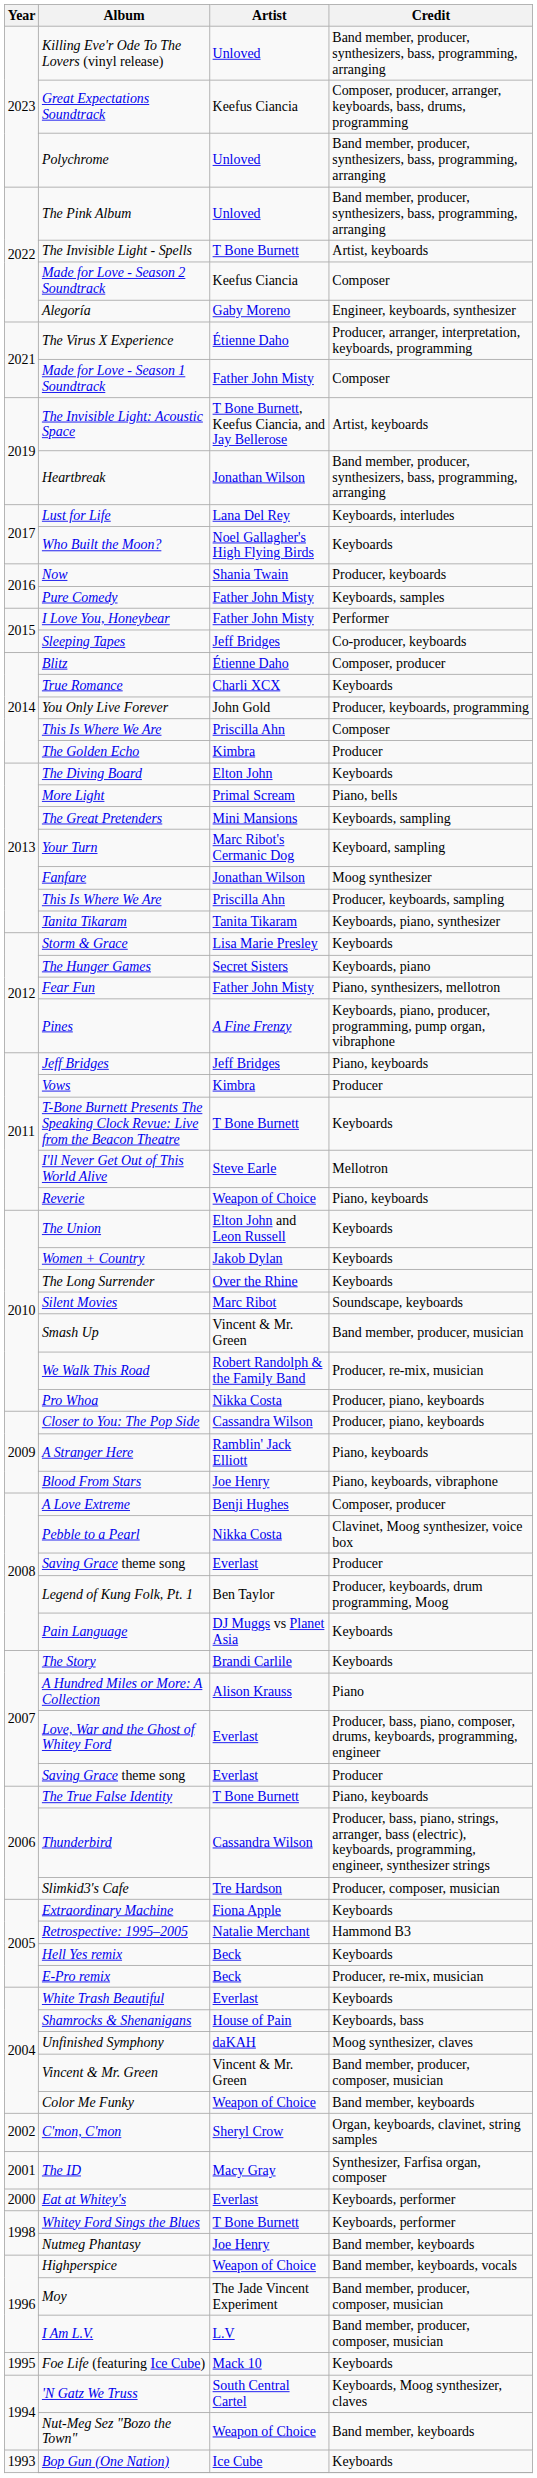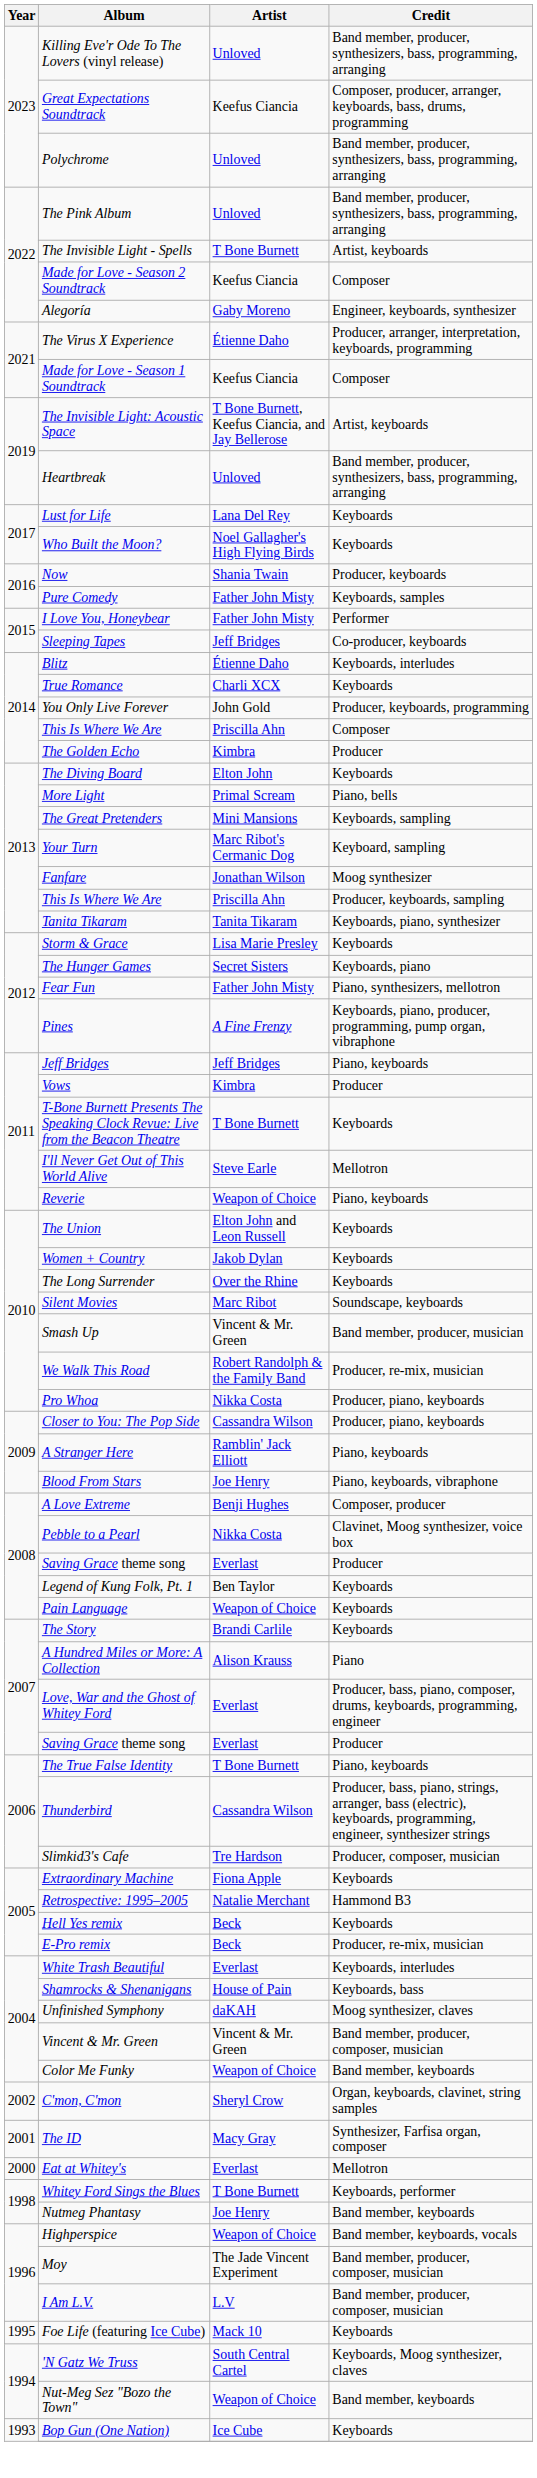 <table class="wikitable">
 <tr>
 <th>Year</th>
 <th>Album</th>
 <th>Artist</th>
 <th>Credit</th>
 </tr>
 <tr>
 <td rowspan="3">2023</td>
 <td><em>Killing Eve'r Ode To The Lovers</em> (vinyl release)</td>
 <td><a href='#'>Unloved</a></td>
 <td>Band member, producer, synthesizers, bass, programming, arranging</td>
 </tr>
 <tr>
 <td><em><a href='#'>Great Expectations Soundtrack</a></em></td>
 <td>Keefus Ciancia</td>
 <td>Composer, producer, arranger, keyboards, bass, drums, programming</td>
 </tr>
 <tr>
 <td><em>Polychrome</em></td>
 <td><a href='#'>Unloved</a></td>
 <td>Band member, producer, synthesizers, bass, programming, arranging</td>
 </tr>
 <tr>
 <td rowspan="4">2022</td>
 <td><em>The Pink Album</em></td>
 <td><a href='#'>Unloved</a></td>
 <td>Band member, producer, synthesizers, bass, programming, arranging</td>
 </tr>
 <tr>
 <td><em>The Invisible Light - Spells</em></td>
 <td><a href='#'>T Bone Burnett</a></td>
 <td>Artist, keyboards</td>
 </tr>
 <tr>
 <td><em><a href='#'>Made for Love - Season 2 Soundtrack</a></em></td>
 <td>Keefus Ciancia</td>
 <td>Composer</td>
 </tr>
 <tr>
 <td><em>Alegoría</em></td>
 <td><a href='#'>Gaby Moreno</a></td>
 <td>Engineer, keyboards, synthesizer</td>
 </tr>
 <tr>
 <td rowspan="2">2021</td>
 <td><em>The Virus X Experience</em></td>
 <td><a href='#'>Étienne Daho</a></td>
 <td>Producer, arranger, interpretation, keyboards, programming</td>
 </tr>
 <tr>
 <td><em><a href='#'>Made for Love - Season 1 Soundtrack</a></em></td>
-<td><a href='#'>Father John Misty</a></td>
+<td>Keefus Ciancia</td>
 <td>Composer</td>
 </tr>
 <tr>
 <td rowspan="2">2019</td>
 <td><em><a href='#'>The Invisible Light: Acoustic Space</a></em></td>
 <td><a href='#'>T Bone Burnett</a>, Keefus Ciancia, and <a href='#'>Jay Bellerose</a></td>
 <td>Artist, keyboards</td>
 </tr>
 <tr>
 <td><em>Heartbreak</em></td>
-<td><a href='#'>Jonathan Wilson</a></td>
+<td><a href='#'>Unloved</a></td>
 <td>Band member, producer, synthesizers, bass, programming, arranging</td>
 </tr>
 <tr>
 <td rowspan="2">2017</td>
 <td><em><a href='#'>Lust for Life</a></em></td>
 <td><a href='#'>Lana Del Rey</a></td>
-<td>Keyboards, interludes</td>
+<td>Keyboards</td>
 </tr>
 <tr>
 <td><em><a href='#'>Who Built the Moon?</a></em></td>
 <td><a href='#'>Noel Gallagher's High Flying Birds</a></td>
 <td>Keyboards</td>
 </tr>
 <tr>
 <td rowspan="2">2016</td>
 <td><em><a href='#'>Now</a></em></td>
 <td><a href='#'>Shania Twain</a></td>
 <td>Producer, keyboards</td>
 </tr>
 <tr>
 <td><em><a href='#'>Pure Comedy</a></em></td>
 <td><a href='#'>Father John Misty</a></td>
 <td>Keyboards, samples</td>
 </tr>
 <tr>
 <td rowspan="2">2015</td>
 <td><em><a href='#'>I Love You, Honeybear</a></em></td>
 <td><a href='#'>Father John Misty</a></td>
 <td>Performer</td>
 </tr>
 <tr>
 <td><em><a href='#'>Sleeping Tapes</a></em></td>
 <td><a href='#'>Jeff Bridges</a></td>
 <td>Co-producer, keyboards</td>
 </tr>
 <tr>
 <td rowspan="5">2014</td>
 <td><em><a href='#'>Blitz</a></em></td>
 <td><a href='#'>Étienne Daho</a></td>
-<td>Composer, producer</td>
+<td>Keyboards, interludes</td>
 </tr>
 <tr>
 <td><em><a href='#'>True Romance</a></em></td>
 <td><a href='#'>Charli XCX</a></td>
 <td>Keyboards</td>
 </tr>
 <tr>
 <td><em>You Only Live Forever</em></td>
 <td>John Gold</td>
 <td>Producer, keyboards, programming</td>
 </tr>
 <tr>
 <td><em><a href='#'>This Is Where We Are</a></em></td>
 <td><a href='#'>Priscilla Ahn</a></td>
 <td>Composer</td>
 </tr>
 <tr>
 <td><em><a href='#'>The Golden Echo</a></em></td>
 <td><a href='#'>Kimbra</a></td>
 <td>Producer</td>
 </tr>
 <tr>
 <td rowspan="7">2013</td>
 <td><em><a href='#'>The Diving Board</a></em></td>
 <td><a href='#'>Elton John</a></td>
 <td>Keyboards</td>
 </tr>
 <tr>
 <td><em><a href='#'>More Light</a></em></td>
 <td><a href='#'>Primal Scream</a></td>
 <td>Piano, bells</td>
 </tr>
 <tr>
 <td><em><a href='#'>The Great Pretenders</a></em></td>
 <td><a href='#'>Mini Mansions</a></td>
 <td>Keyboards, sampling</td>
 </tr>
 <tr>
 <td><em><a href='#'>Your Turn</a></em></td>
 <td><a href='#'>Marc Ribot's Cermanic Dog</a></td>
 <td>Keyboard, sampling</td>
 </tr>
 <tr>
 <td><em><a href='#'>Fanfare</a></em></td>
 <td><a href='#'>Jonathan Wilson</a></td>
 <td>Moog synthesizer</td>
 </tr>
 <tr>
 <td><em><a href='#'>This Is Where We Are</a></em></td>
 <td><a href='#'>Priscilla Ahn</a></td>
 <td>Producer, keyboards, sampling</td>
 </tr>
 <tr>
 <td><em><a href='#'>Tanita Tikaram</a></em></td>
 <td><a href='#'>Tanita Tikaram</a></td>
 <td>Keyboards, piano, synthesizer</td>
 </tr>
 <tr>
 <td rowspan="4">2012</td>
 <td><em><a href='#'>Storm & Grace</a></em></td>
 <td><a href='#'>Lisa Marie Presley</a></td>
 <td>Keyboards</td>
 </tr>
 <tr>
 <td><em><a href='#'>The Hunger Games</a></em></td>
 <td><a href='#'>Secret Sisters</a></td>
 <td>Keyboards, piano</td>
 </tr>
 <tr>
 <td><em><a href='#'>Fear Fun</a></em></td>
 <td><a href='#'>Father John Misty</a></td>
 <td>Piano, synthesizers, mellotron</td>
 </tr>
 <tr>
 <td><em><a href='#'>Pines</a></em></td>
 <td><em><a href='#'>A Fine Frenzy</a></em></td>
 <td>Keyboards, piano, producer, programming, pump organ, vibraphone</td>
 </tr>
 <tr>
 <td rowspan="5">2011</td>
 <td><em><a href='#'>Jeff Bridges</a></em></td>
 <td><a href='#'>Jeff Bridges</a></td>
 <td>Piano, keyboards</td>
 </tr>
 <tr>
 <td><em><a href='#'>Vows</a></em></td>
 <td><a href='#'>Kimbra</a></td>
 <td>Producer</td>
 </tr>
 <tr>
 <td><em><a href='#'>T-Bone Burnett Presents The Speaking Clock Revue: Live from the Beacon Theatre</a></em></td>
 <td><a href='#'>T Bone Burnett</a></td>
 <td>Keyboards</td>
 </tr>
 <tr>
 <td><em><a href='#'>I'll Never Get Out of This World Alive</a></em></td>
 <td><a href='#'>Steve Earle</a></td>
 <td>Mellotron</td>
 </tr>
 <tr>
 <td><em><a href='#'>Reverie</a></em></td>
 <td><a href='#'>Weapon of Choice</a></td>
 <td>Piano, keyboards</td>
 </tr>
 <tr>
 <td rowspan="7">2010</td>
 <td><em><a href='#'>The Union</a></em></td>
 <td><a href='#'>Elton John</a> and <a href='#'>Leon Russell</a></td>
 <td>Keyboards</td>
 </tr>
 <tr>
 <td><em><a href='#'>Women + Country</a></em></td>
 <td><a href='#'>Jakob Dylan</a></td>
 <td>Keyboards</td>
 </tr>
 <tr>
 <td><em>The Long Surrender</em></td>
 <td><a href='#'>Over the Rhine</a></td>
 <td>Keyboards</td>
 </tr>
 <tr>
 <td><em><a href='#'>Silent Movies</a></em></td>
 <td><a href='#'>Marc Ribot</a></td>
 <td>Soundscape, keyboards</td>
 </tr>
 <tr>
 <td><em>Smash Up</em></td>
 <td>Vincent & Mr. Green</td>
 <td>Band member, producer, musician</td>
 </tr>
 <tr>
 <td><em><a href='#'>We Walk This Road</a></em></td>
 <td><a href='#'>Robert Randolph & the Family Band</a></td>
 <td>Producer, re-mix, musician</td>
 </tr>
 <tr>
 <td><em><a href='#'>Pro Whoa</a></em></td>
 <td><a href='#'>Nikka Costa</a></td>
 <td>Producer, piano, keyboards</td>
 </tr>
 <tr>
 <td rowspan="3">2009</td>
 <td><em><a href='#'>Closer to You: The Pop Side</a></em></td>
 <td><a href='#'>Cassandra Wilson</a></td>
 <td>Producer, piano, keyboards</td>
 </tr>
 <tr>
 <td><em><a href='#'>A Stranger Here</a></em></td>
 <td><a href='#'>Ramblin' Jack Elliott</a></td>
 <td>Piano, keyboards</td>
 </tr>
 <tr>
 <td><em><a href='#'>Blood From Stars</a></em></td>
 <td><a href='#'>Joe Henry</a></td>
 <td>Piano, keyboards, vibraphone</td>
 </tr>
 <tr>
 <td rowspan="5">2008</td>
 <td><em><a href='#'>A Love Extreme</a></em></td>
 <td><a href='#'>Benji Hughes</a></td>
 <td>Composer, producer</td>
 </tr>
 <tr>
 <td><em><a href='#'>Pebble to a Pearl</a></em></td>
 <td><a href='#'>Nikka Costa</a></td>
 <td>Clavinet, Moog synthesizer, voice box</td>
 </tr>
 <tr>
 <td><em><a href='#'>Saving Grace</a></em> theme song</td>
 <td><a href='#'>Everlast</a></td>
 <td>Producer</td>
 </tr>
 <tr>
 <td><em>Legend of Kung Folk, Pt. 1</em></td>
 <td>Ben Taylor</td>
-<td>Producer, keyboards, drum programming, Moog</td>
+<td>Keyboards</td>
 </tr>
 <tr>
 <td><em><a href='#'>Pain Language</a></em></td>
-<td><a href='#'>DJ Muggs</a> vs <a href='#'>Planet Asia</a></td>
+<td><a href='#'>Weapon of Choice</a></td>
 <td>Keyboards</td>
 </tr>
 <tr>
 <td rowspan="4">2007</td>
 <td><em><a href='#'>The Story</a></em></td>
 <td><a href='#'>Brandi Carlile</a></td>
 <td>Keyboards</td>
 </tr>
 <tr>
 <td><em><a href='#'>A Hundred Miles or More: A Collection</a></em></td>
 <td><a href='#'>Alison Krauss</a></td>
 <td>Piano</td>
 </tr>
 <tr>
 <td><em><a href='#'>Love, War and the Ghost of Whitey Ford</a></em></td>
 <td><a href='#'>Everlast</a></td>
 <td>Producer, bass, piano, composer, drums, keyboards, programming, engineer</td>
 </tr>
 <tr>
 <td><em><a href='#'>Saving Grace</a></em> theme song</td>
 <td><a href='#'>Everlast</a></td>
 <td>Producer</td>
 </tr>
 <tr>
 <td rowspan="3">2006</td>
 <td><em><a href='#'>The True False Identity</a></em></td>
 <td><a href='#'>T Bone Burnett</a></td>
 <td>Piano, keyboards</td>
 </tr>
 <tr>
 <td><em><a href='#'>Thunderbird</a></em></td>
 <td><a href='#'>Cassandra Wilson</a></td>
 <td>Producer, bass, piano, strings, arranger, bass (electric), keyboards, programming, engineer, synthesizer strings</td>
 </tr>
 <tr>
 <td><em>Slimkid3's Cafe</em></td>
 <td><a href='#'>Tre Hardson</a></td>
 <td>Producer, composer, musician</td>
 </tr>
 <tr>
 <td rowspan="4">2005</td>
 <td><em><a href='#'>Extraordinary Machine</a></em></td>
 <td><a href='#'>Fiona Apple</a></td>
 <td>Keyboards</td>
 </tr>
 <tr>
 <td><em><a href='#'>Retrospective: 1995–2005</a></em></td>
 <td><a href='#'>Natalie Merchant</a></td>
 <td>Hammond B3</td>
 </tr>
 <tr>
 <td><em><a href='#'>Hell Yes remix</a></em></td>
 <td><a href='#'>Beck</a></td>
 <td>Keyboards</td>
 </tr>
 <tr>
 <td><em><a href='#'>E-Pro remix</a></em></td>
 <td><a href='#'>Beck</a></td>
 <td>Producer, re-mix, musician</td>
 </tr>
 <tr>
 <td rowspan="5">2004</td>
 <td><em><a href='#'>White Trash Beautiful</a></em></td>
 <td><a href='#'>Everlast</a></td>
-<td>Keyboards</td>
+<td>Keyboards, interludes</td>
 </tr>
 <tr>
 <td><em><a href='#'>Shamrocks & Shenanigans</a></em></td>
 <td><a href='#'>House of Pain</a></td>
 <td>Keyboards, bass</td>
 </tr>
 <tr>
 <td><em>Unfinished Symphony</em></td>
 <td><a href='#'>daKAH</a></td>
 <td>Moog synthesizer, claves</td>
 </tr>
 <tr>
 <td><em>Vincent & Mr. Green</em></td>
 <td>Vincent & Mr. Green</td>
 <td>Band member, producer, composer, musician</td>
 </tr>
 <tr>
 <td><em>Color Me Funky</em></td>
 <td><a href='#'>Weapon of Choice</a></td>
 <td>Band member, keyboards</td>
 </tr>
 <tr>
 <td rowspan="1">2002</td>
 <td><em><a href='#'>C'mon, C'mon</a></em></td>
 <td><a href='#'>Sheryl Crow</a></td>
 <td>Organ, keyboards, clavinet, string samples</td>
 </tr>
 <tr>
 <td rowspan="1">2001</td>
 <td><em><a href='#'>The ID</a></em></td>
 <td><a href='#'>Macy Gray</a></td>
 <td>Synthesizer, Farfisa organ, composer</td>
 </tr>
 <tr>
 <td rowspan="1">2000</td>
 <td><em><a href='#'>Eat at Whitey's</a></em></td>
 <td><a href='#'>Everlast</a></td>
-<td>Keyboards, performer</td>
+<td>Mellotron</td>
 </tr>
 <tr>
 <td rowspan="2">1998</td>
 <td><em><a href='#'>Whitey Ford Sings the Blues</a></em></td>
 <td><a href='#'>T Bone Burnett</a></td>
 <td>Keyboards, performer</td>
 </tr>
 <tr>
 <td><em>Nutmeg Phantasy</em></td>
 <td><a href='#'>Joe Henry</a></td>
 <td>Band member, keyboards</td>
 </tr>
 <tr>
 <td rowspan="3">1996</td>
 <td><em>Highperspice</em></td>
 <td><a href='#'>Weapon of Choice</a></td>
 <td>Band member, keyboards, vocals</td>
 </tr>
 <tr>
 <td><em>Moy</em></td>
 <td>The Jade Vincent Experiment</td>
 <td>Band member, producer, composer, musician</td>
 </tr>
 <tr>
 <td><em><a href='#'>I Am L.V.</a></em></td>
 <td><a href='#'>L.V</a></td>
 <td>Band member, producer, composer, musician</td>
 </tr>
 <tr>
 <td rowspan="1">1995</td>
 <td><em>Foe Life</em> (featuring <a href='#'>Ice Cube</a>)</td>
 <td><a href='#'>Mack 10</a></td>
 <td>Keyboards</td>
 </tr>
 <tr>
 <td rowspan="2">1994</td>
 <td><em><a href='#'>'N Gatz We Truss</a></em></td>
 <td><a href='#'>South Central Cartel</a></td>
 <td>Keyboards, Moog synthesizer, claves</td>
 </tr>
 <tr>
 <td><em>Nut-Meg Sez "Bozo the Town"</em></td>
 <td><a href='#'>Weapon of Choice</a></td>
 <td>Band member, keyboards</td>
 </tr>
 <tr>
 <td rowspan="2">1993</td>
 <td><em><a href='#'>Bop Gun (One Nation)</a></em></td>
 <td><a href='#'>Ice Cube</a></td>
 <td>Keyboards</td>
 </tr>
 <tr>
 </tr>
 </table>
